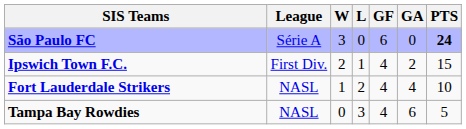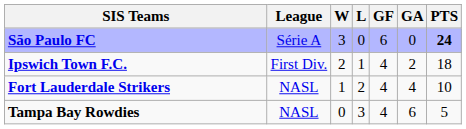 <table class="wikitable" style="text-align:center">
 <tr>
 <th style="width:17em">SIS Teams</th>
 <th>League</th>
 <th>W</th>
 <th>L</th>
 <th>GF</th>
 <th>GA</th>
 <th>PTS</th>
 </tr>
 <tr align=center bgcolor=#B3B7FF>
 <td align=left><strong><a href='#'>São Paulo FC</a></strong></td>
 <td><a href='#'>Série A</a></td>
 <td>3</td>
 <td>0</td>
 <td>6</td>
 <td>0</td>
 <td><strong>24</strong></td>
 </tr>
 <tr align=center bgcolor=>
 <td align=left><strong><a href='#'>Ipswich Town F.C.</a></strong></td>
 <td><a href='#'>First Div.</a></td>
 <td>2</td>
 <td>1</td>
 <td>4</td>
 <td>2</td>
-<td>15</td>
+<td>18</td>
 </tr>
 <tr align=center>
 <td align=left><strong><a href='#'>Fort Lauderdale Strikers</a></strong></td>
 <td><a href='#'>NASL</a></td>
 <td>1</td>
 <td>2</td>
 <td>4</td>
 <td>4</td>
 <td>10</td>
 </tr>
 <tr align=center bgcolor=>
 <td align=left><strong>Tampa Bay Rowdies</strong></td>
 <td><a href='#'>NASL</a></td>
 <td>0</td>
 <td>3</td>
 <td>4</td>
 <td>6</td>
 <td>5</td>
 </tr>
 </table>
